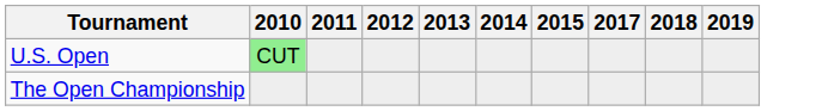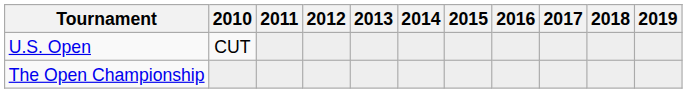 <table class="wikitable" style="font-size:95%;text-align:center;">
 <tr>
 <th>Tournament</th>
 <th>2010</th>
 <th>2011</th>
 <th>2012</th>
 <th>2013</th>
 <th>2014</th>
 <th>2015</th>
+<th>2016</th>
 <th>2017</th>
 <th>2018</th>
 <th>2019</th>
 </tr>
 <tr>
 <td align=left><a href='#'>U.S. Open</a></td>
-<td style="background: lightgreen;">CUT</td>
+<td>CUT</td>
+<td style="background:#eeeeee;"></td>
 <td style="background:#eeeeee;"></td>
 <td style="background:#eeeeee;"></td>
 <td style="background:#eeeeee;"></td>
 <td style="background:#eeeeee;"></td>
 <td style="background:#eeeeee;"></td>
 <td style="background:#eeeeee;"></td>
 <td style="background:#eeeeee;"></td>
 <td style="background:#eeeeee;"></td>
 </tr>
 <tr>
 <td align=left><a href='#'>The Open Championship</a></td>
 <td style="background:#eeeeee;"></td>
 <td style="background:#eeeeee;"></td>
 <td style="background:#eeeeee;"></td>
 <td style="background:#eeeeee;"></td>
 <td style="background:#eeeeee;"></td>
 <td style="background:#eeeeee;"></td>
 <td style="background:#eeeeee;"></td>
 <td style="background:#eeeeee;"></td>
 <td style="background:#eeeeee;"></td>
+<td style="background:#eeeeee;"></td>
 </tr>
 </table>
